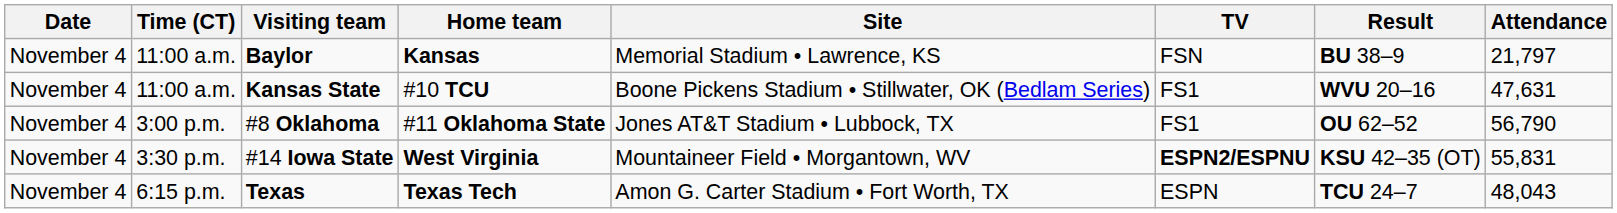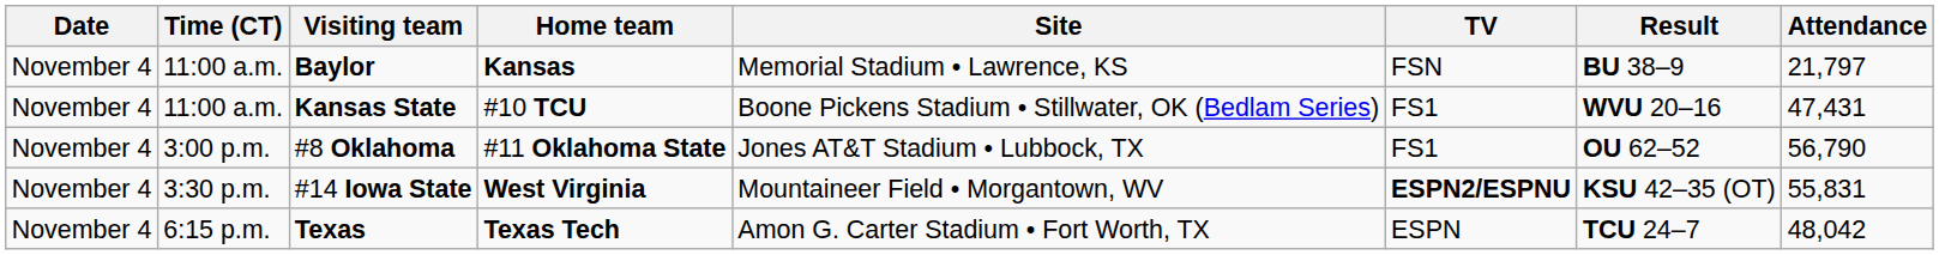 <table class="wikitable" style="font-size:95%;">
 <tr>
 <th>Date</th>
 <th>Time (CT)</th>
 <th>Visiting team</th>
 <th>Home team</th>
 <th>Site</th>
 <th>TV</th>
 <th>Result</th>
 <th>Attendance</th>
 </tr>
 <tr bgcolor=>
 <td>November 4</td>
 <td>11:00 a.m.</td>
 <td><strong>Baylor</strong></td>
 <td><strong>Kansas</strong></td>
 <td>Memorial Stadium • Lawrence, KS</td>
 <td>FSN</td>
 <td><strong>BU</strong> 38–9</td>
 <td>21,797</td>
 </tr>
 <tr bgcolor=>
 <td>November 4</td>
 <td>11:00 a.m.</td>
 <td><strong>Kansas State</strong></td>
 <td>#10 <strong>TCU</strong></td>
 <td>Boone Pickens Stadium • Stillwater, OK (<a href='#'>Bedlam Series</a>)</td>
 <td>FS1</td>
 <td><strong>WVU</strong> 20–16</td>
-<td>47,631</td>
+<td>47,431</td>
 </tr>
 <tr bgcolor=>
 <td>November 4</td>
 <td>3:00 p.m.</td>
 <td>#8 <strong>Oklahoma</strong></td>
 <td>#11 <strong>Oklahoma State</strong></td>
 <td>Jones AT&T Stadium • Lubbock, TX</td>
 <td>FS1</td>
 <td><strong>OU</strong> 62–52</td>
 <td>56,790</td>
 </tr>
 <tr bgcolor=>
 <td>November 4</td>
 <td>3:30 p.m.</td>
 <td>#14 <strong>Iowa State</strong></td>
 <td><strong>West Virginia</strong></td>
 <td>Mountaineer Field • Morgantown, WV</td>
 <td><strong>ESPN2/ESPNU</strong></td>
 <td><strong>KSU</strong> 42–35 (OT)</td>
 <td>55,831</td>
 </tr>
 <tr bgcolor=>
 <td>November 4</td>
 <td>6:15 p.m.</td>
 <td><strong>Texas</strong></td>
 <td><strong>Texas Tech</strong></td>
 <td>Amon G. Carter Stadium • Fort Worth, TX</td>
 <td>ESPN</td>
 <td><strong>TCU</strong> 24–7</td>
-<td>48,043</td>
+<td>48,042</td>
 </tr>
 </table>
